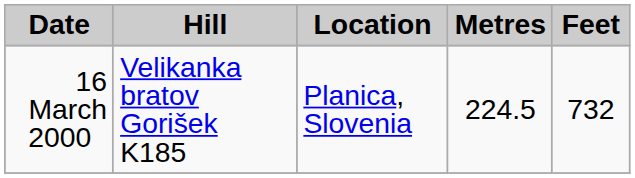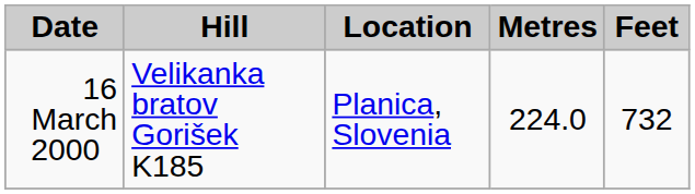 <table class="wikitable sortable" style="text-align:left; line-height:16px; width:40%;">
 <tr>
 <th style="background-color: #ccc;" width="85">Date</th>
 <th style="background-color: #ccc;" width="185">Hill</th>
 <th style="background-color: #ccc;" width="115">Location</th>
 <th style="background-color: #ccc;" width="45">Metres</th>
 <th style="background-color: #ccc;" width="45">Feet</th>
 </tr>
 <tr>
 <td align=right>16 March 2000  </td>
 <td><a href='#'>Velikanka bratov Gorišek</a> K185</td>
 <td><a href='#'>Planica</a>, <a href='#'>Slovenia</a></td>
-<td align=center>224.5</td>
+<td align=center>224.0</td>
 <td align=center>732</td>
 </tr>
 </table>
